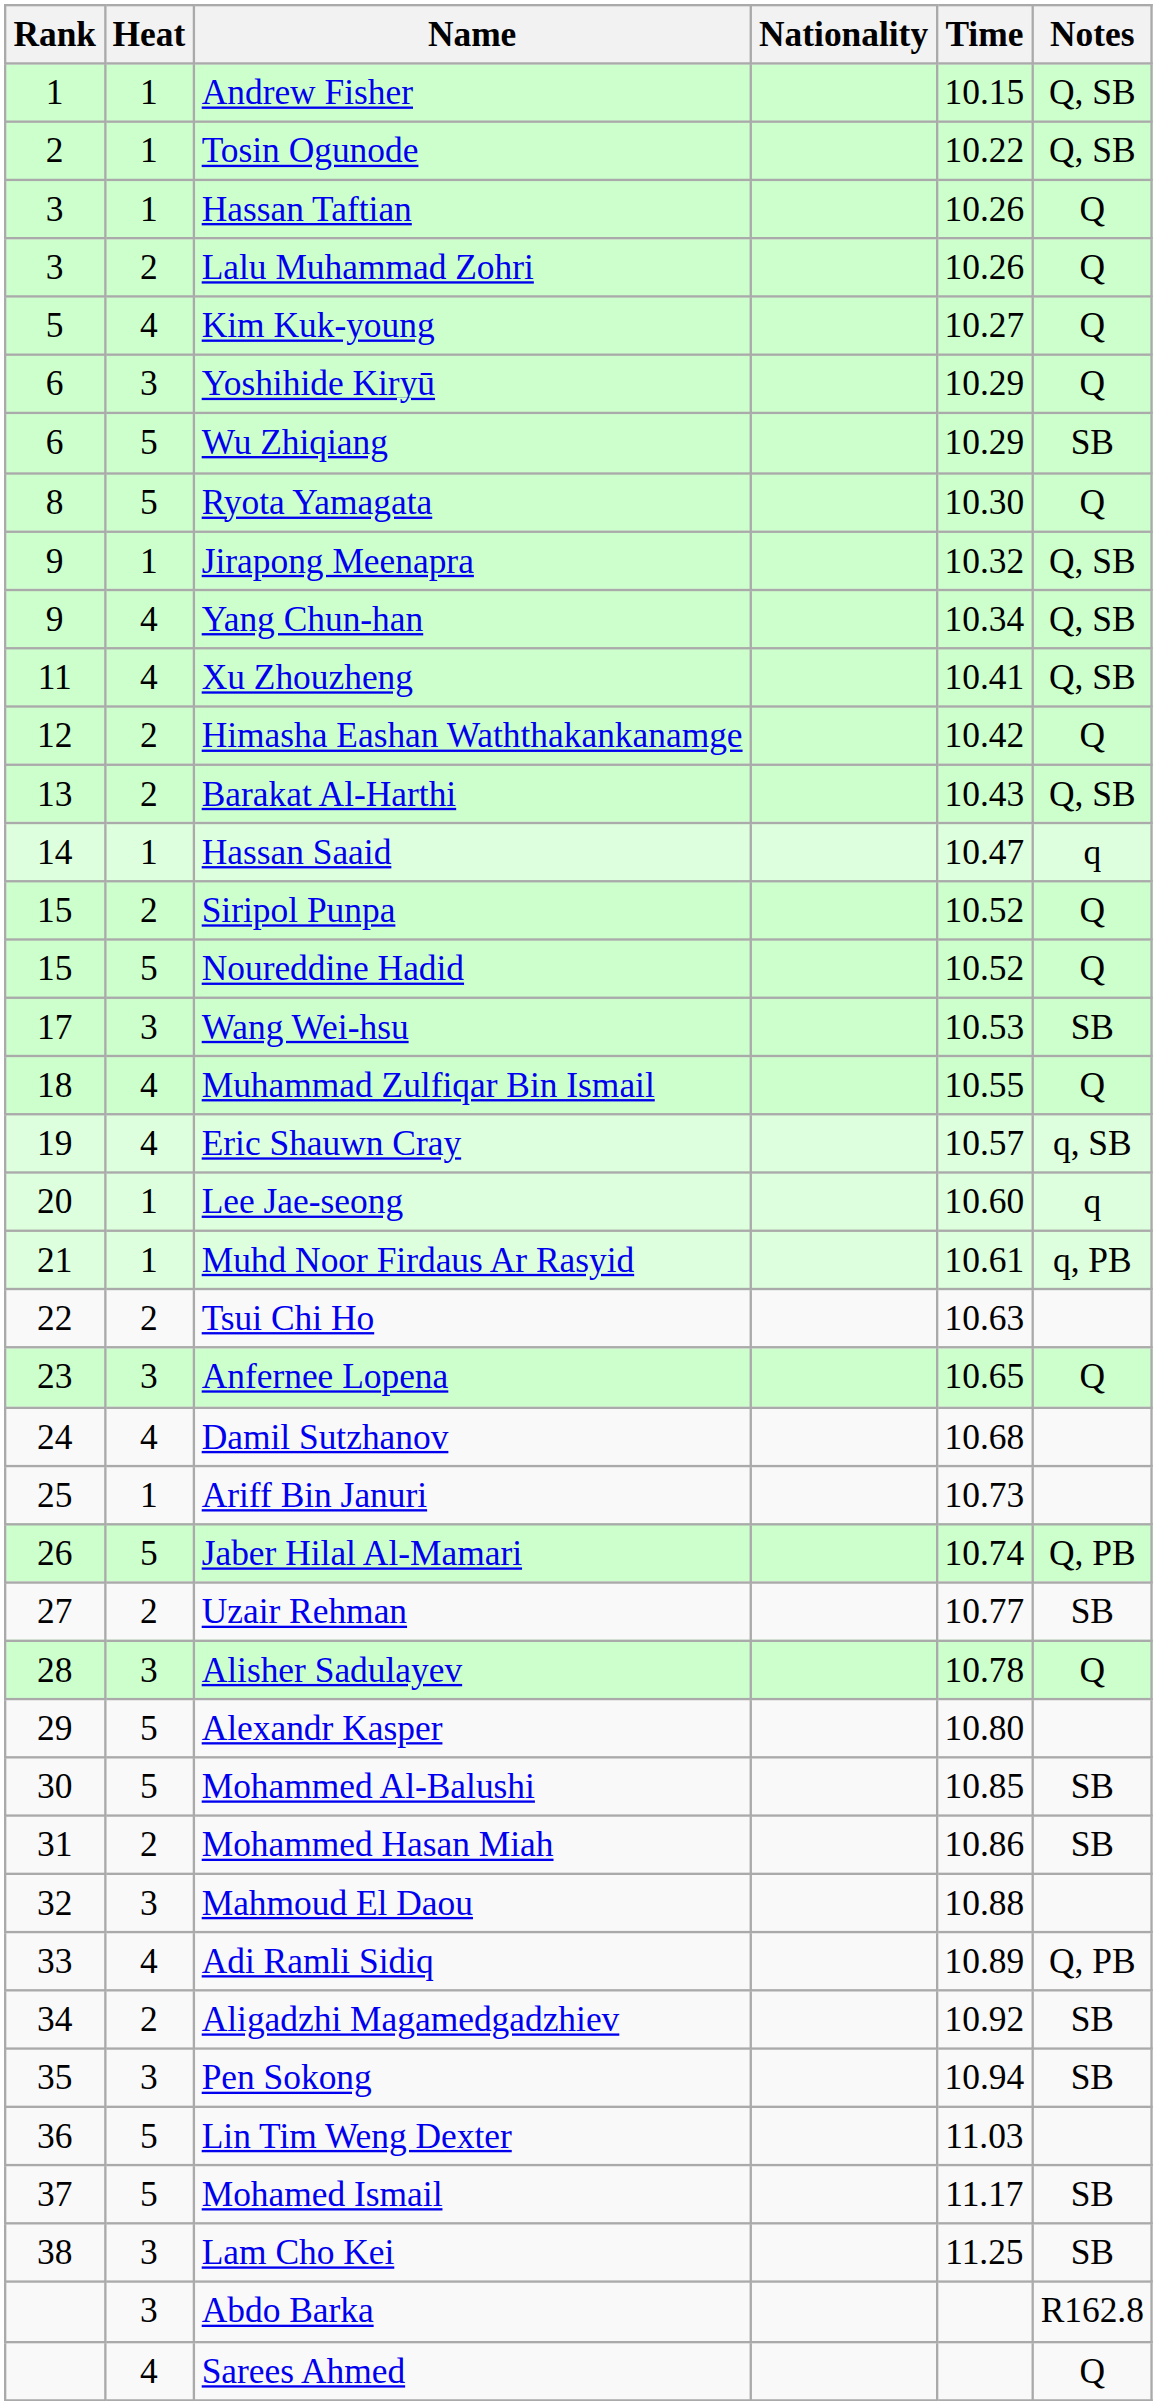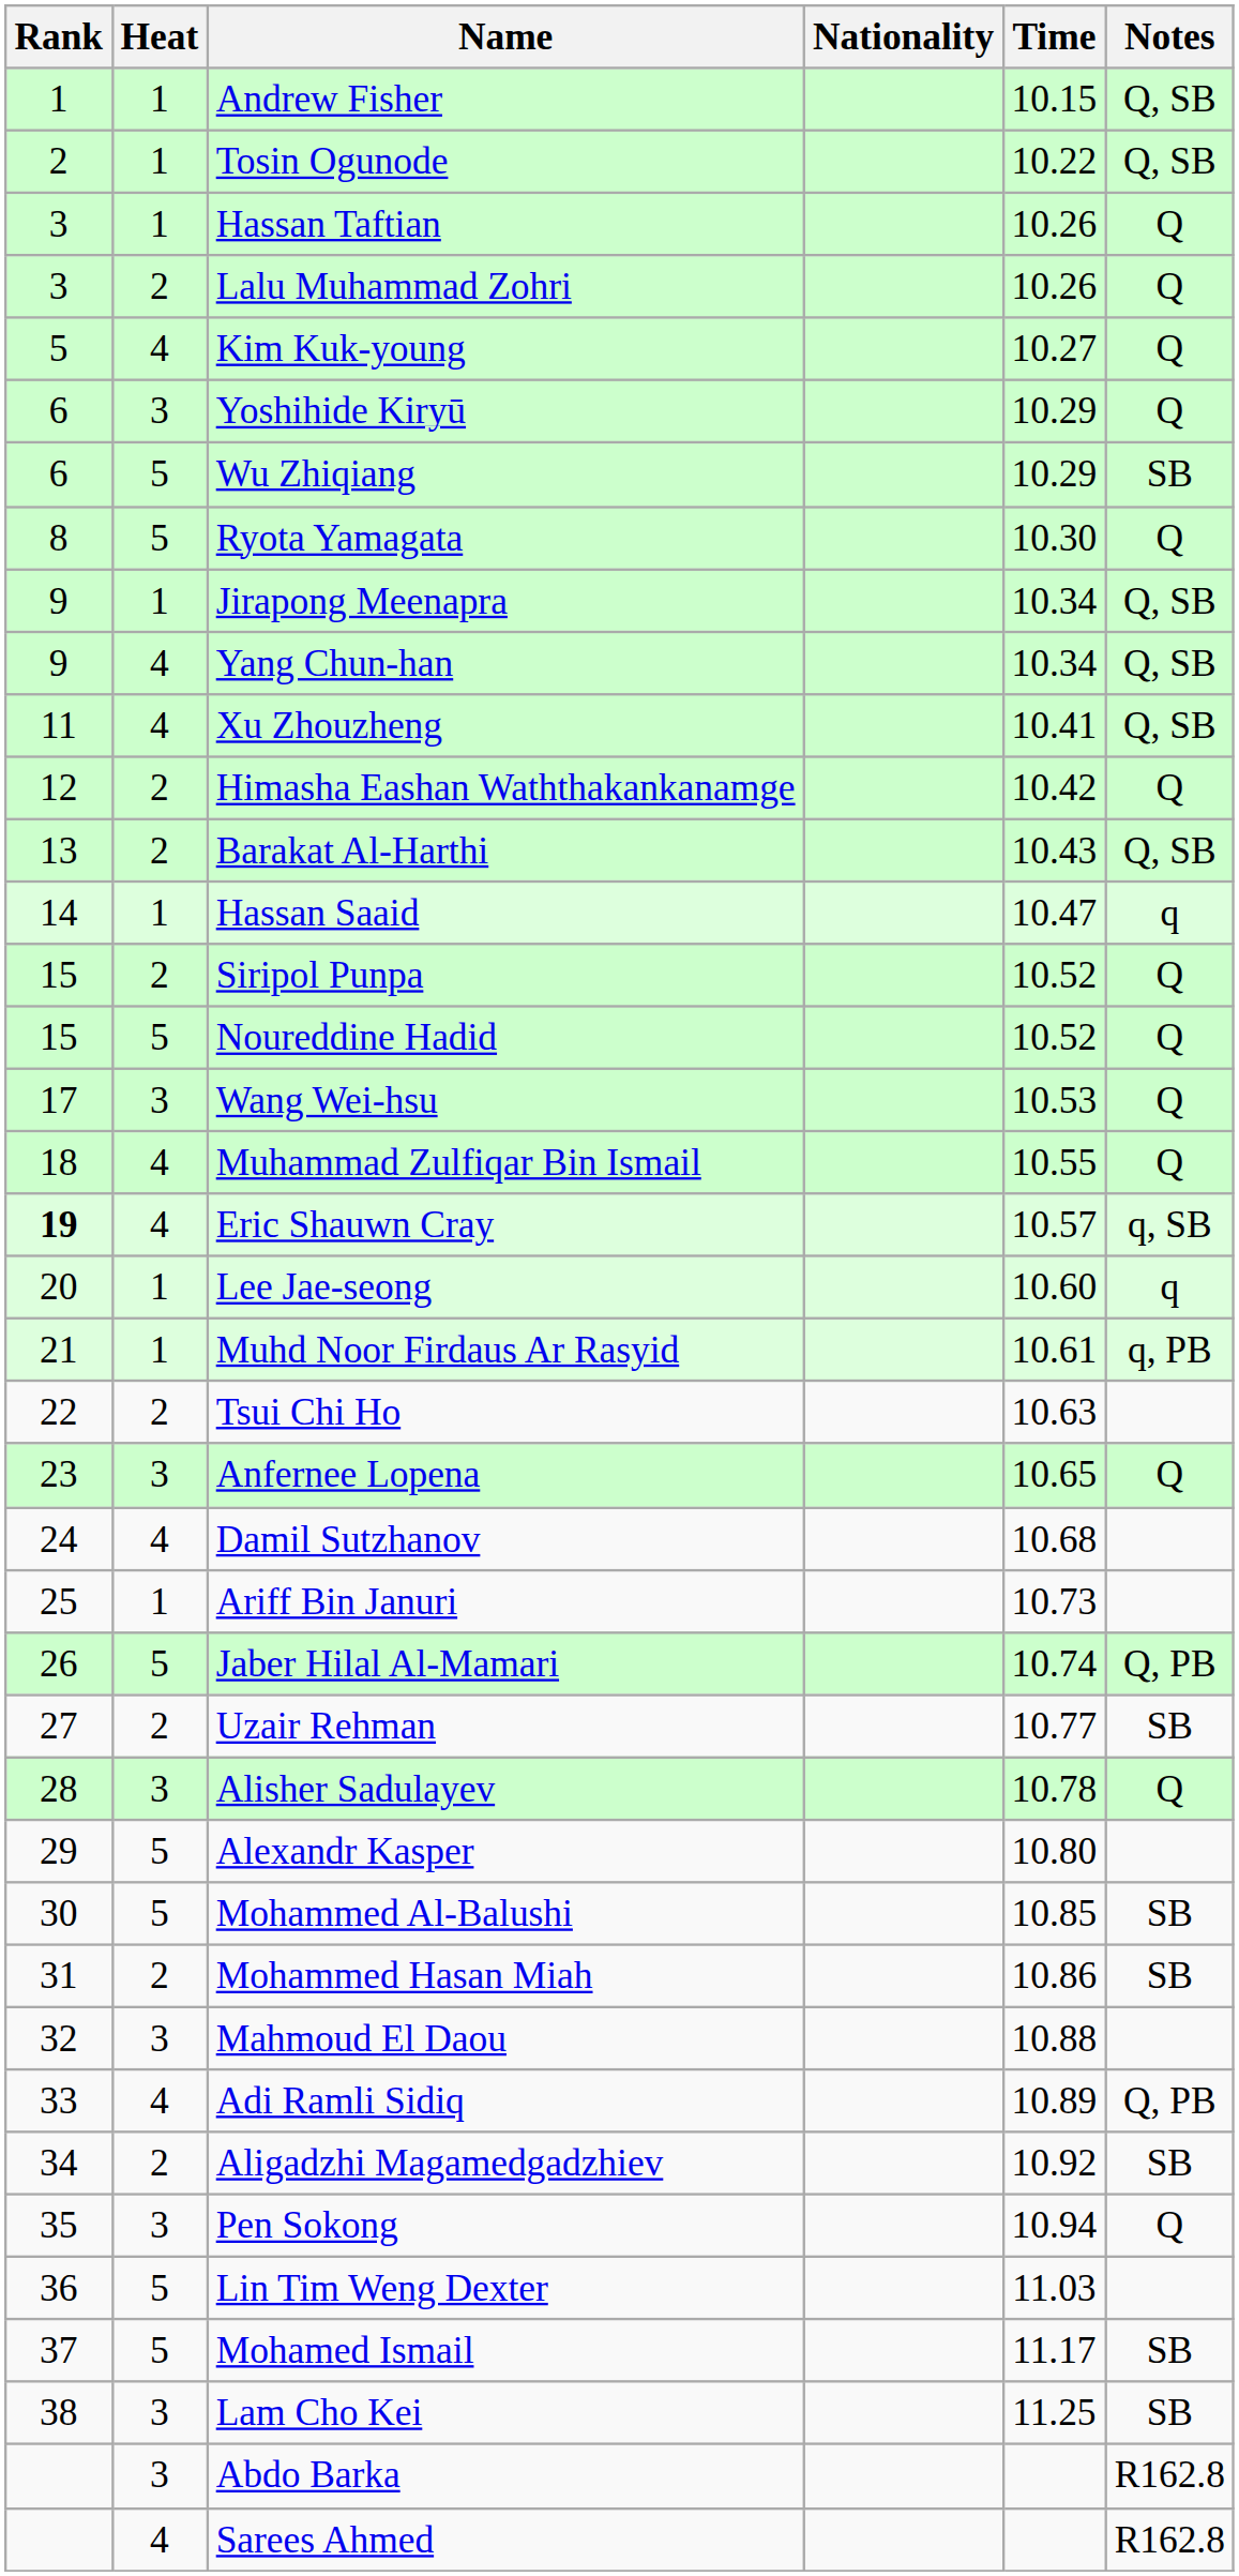 <table class="wikitable sortable" style="text-align:center; font-size:95%">
 <tr>
 <th>Rank</th>
 <th>Heat</th>
 <th>Name</th>
 <th>Nationality</th>
 <th>Time</th>
 <th>Notes</th>
 </tr>
 <tr bgcolor=ccffcc>
 <td>1</td>
 <td>1</td>
 <td align=left><a href='#'>Andrew Fisher</a></td>
 <td align=left></td>
 <td>10.15</td>
 <td>Q, SB</td>
 </tr>
 <tr bgcolor=ccffcc>
 <td>2</td>
 <td>1</td>
 <td align=left><a href='#'>Tosin Ogunode</a></td>
 <td align=left></td>
 <td>10.22</td>
 <td>Q, SB</td>
 </tr>
 <tr bgcolor=ccffcc>
 <td>3</td>
 <td>1</td>
 <td align=left><a href='#'>Hassan Taftian</a></td>
 <td align=left></td>
 <td>10.26</td>
 <td>Q</td>
 </tr>
 <tr bgcolor=ccffcc>
 <td>3</td>
 <td>2</td>
 <td align=left><a href='#'>Lalu Muhammad Zohri</a></td>
 <td align=left></td>
 <td>10.26</td>
 <td>Q</td>
 </tr>
 <tr bgcolor=ccffcc>
 <td>5</td>
 <td>4</td>
 <td align=left><a href='#'>Kim Kuk-young</a></td>
 <td align=left></td>
 <td>10.27</td>
 <td>Q</td>
 </tr>
 <tr bgcolor=ccffcc>
 <td>6</td>
 <td>3</td>
 <td align=left><a href='#'>Yoshihide Kiryū</a></td>
 <td align=left></td>
 <td>10.29</td>
 <td>Q</td>
 </tr>
 <tr bgcolor=ccffcc>
 <td>6</td>
 <td>5</td>
 <td align=left><a href='#'>Wu Zhiqiang</a></td>
 <td align=left></td>
 <td>10.29</td>
 <td>SB</td>
 </tr>
 <tr bgcolor=ccffcc>
 <td>8</td>
 <td>5</td>
 <td align=left><a href='#'>Ryota Yamagata</a></td>
 <td align=left></td>
 <td>10.30</td>
 <td>Q</td>
 </tr>
 <tr bgcolor=ccffcc>
 <td>9</td>
 <td>1</td>
 <td align=left><a href='#'>Jirapong Meenapra</a></td>
 <td align=left></td>
-<td>10.32</td>
+<td>10.34</td>
 <td>Q, SB</td>
 </tr>
 <tr bgcolor=ccffcc>
 <td>9</td>
 <td>4</td>
 <td align=left><a href='#'>Yang Chun-han</a></td>
 <td align=left></td>
 <td>10.34</td>
 <td>Q, SB</td>
 </tr>
 <tr bgcolor=ccffcc>
 <td>11</td>
 <td>4</td>
 <td align=left><a href='#'>Xu Zhouzheng</a></td>
 <td align=left></td>
 <td>10.41</td>
 <td>Q, SB</td>
 </tr>
 <tr bgcolor=ccffcc>
 <td>12</td>
 <td>2</td>
 <td align=left><a href='#'>Himasha Eashan Waththakankanamge</a></td>
 <td align=left></td>
 <td>10.42</td>
 <td>Q</td>
 </tr>
 <tr bgcolor=ccffcc>
 <td>13</td>
 <td>2</td>
 <td align=left><a href='#'>Barakat Al-Harthi</a></td>
 <td align=left></td>
 <td>10.43</td>
 <td>Q, SB</td>
 </tr>
 <tr bgcolor=ddffdd>
 <td>14</td>
 <td>1</td>
 <td align=left><a href='#'>Hassan Saaid</a></td>
 <td align=left></td>
 <td>10.47</td>
 <td>q</td>
 </tr>
 <tr bgcolor=ccffcc>
 <td>15</td>
 <td>2</td>
 <td align=left><a href='#'>Siripol Punpa</a></td>
 <td align=left></td>
 <td>10.52</td>
 <td>Q</td>
 </tr>
 <tr bgcolor=ccffcc>
 <td>15</td>
 <td>5</td>
 <td align=left><a href='#'>Noureddine Hadid</a></td>
 <td align=left></td>
 <td>10.52</td>
 <td>Q</td>
 </tr>
 <tr bgcolor=ccffcc>
 <td>17</td>
 <td>3</td>
 <td align=left><a href='#'>Wang Wei-hsu</a></td>
 <td align=left></td>
 <td>10.53</td>
-<td>SB</td>
+<td>Q</td>
 </tr>
 <tr bgcolor=ccffcc>
 <td>18</td>
 <td>4</td>
 <td align=left><a href='#'>Muhammad Zulfiqar Bin Ismail</a></td>
 <td align=left></td>
 <td>10.55</td>
 <td>Q</td>
 </tr>
 <tr bgcolor=ddffdd>
-<td>19</td>
+<td><strong>19</strong></td>
 <td>4</td>
 <td align=left><a href='#'>Eric Shauwn Cray</a></td>
 <td align=left></td>
 <td>10.57</td>
 <td>q, SB</td>
 </tr>
 <tr bgcolor=ddffdd>
 <td>20</td>
 <td>1</td>
 <td align=left><a href='#'>Lee Jae-seong</a></td>
 <td align=left></td>
 <td>10.60</td>
 <td>q</td>
 </tr>
 <tr bgcolor=ddffdd>
 <td>21</td>
 <td>1</td>
 <td align=left><a href='#'>Muhd Noor Firdaus Ar Rasyid</a></td>
 <td align=left></td>
 <td>10.61</td>
 <td>q, PB</td>
 </tr>
 <tr>
 <td>22</td>
 <td>2</td>
 <td align=left><a href='#'>Tsui Chi Ho</a></td>
 <td align=left></td>
 <td>10.63</td>
 <td></td>
 </tr>
 <tr bgcolor=ccffcc>
 <td>23</td>
 <td>3</td>
 <td align=left><a href='#'>Anfernee Lopena</a></td>
 <td align=left></td>
 <td>10.65</td>
 <td>Q</td>
 </tr>
 <tr>
 <td>24</td>
 <td>4</td>
 <td align=left><a href='#'>Damil Sutzhanov</a></td>
 <td align=left></td>
 <td>10.68</td>
 <td></td>
 </tr>
 <tr>
 <td>25</td>
 <td>1</td>
 <td align=left><a href='#'>Ariff Bin Januri</a></td>
 <td align=left></td>
 <td>10.73</td>
 <td></td>
 </tr>
 <tr bgcolor=ccffcc>
 <td>26</td>
 <td>5</td>
 <td align=left><a href='#'>Jaber Hilal Al-Mamari</a></td>
 <td align=left></td>
 <td>10.74</td>
 <td>Q, PB</td>
 </tr>
 <tr>
 <td>27</td>
 <td>2</td>
 <td align=left><a href='#'>Uzair Rehman</a></td>
 <td align=left></td>
 <td>10.77</td>
 <td>SB</td>
 </tr>
 <tr bgcolor=ccffcc>
 <td>28</td>
 <td>3</td>
 <td align=left><a href='#'>Alisher Sadulayev</a></td>
 <td align=left></td>
 <td>10.78</td>
 <td>Q</td>
 </tr>
 <tr>
 <td>29</td>
 <td>5</td>
 <td align=left><a href='#'>Alexandr Kasper</a></td>
 <td align=left></td>
 <td>10.80</td>
 <td></td>
 </tr>
 <tr>
 <td>30</td>
 <td>5</td>
 <td align=left><a href='#'>Mohammed Al-Balushi</a></td>
 <td align=left></td>
 <td>10.85</td>
 <td>SB</td>
 </tr>
 <tr>
 <td>31</td>
 <td>2</td>
 <td align=left><a href='#'>Mohammed Hasan Miah</a></td>
 <td align=left></td>
 <td>10.86</td>
 <td>SB</td>
 </tr>
 <tr>
 <td>32</td>
 <td>3</td>
 <td align=left><a href='#'>Mahmoud El Daou</a></td>
 <td align=left></td>
 <td>10.88</td>
 <td></td>
 </tr>
 <tr>
 <td>33</td>
 <td>4</td>
 <td align=left><a href='#'>Adi Ramli Sidiq</a></td>
 <td align=left></td>
 <td>10.89</td>
 <td>Q, PB</td>
 </tr>
 <tr>
 <td>34</td>
 <td>2</td>
 <td align=left><a href='#'>Aligadzhi Magamedgadzhiev</a></td>
 <td align=left></td>
 <td>10.92</td>
 <td>SB</td>
 </tr>
 <tr>
 <td>35</td>
 <td>3</td>
 <td align=left><a href='#'>Pen Sokong</a></td>
 <td align=left></td>
 <td>10.94</td>
-<td>SB</td>
+<td>Q</td>
 </tr>
 <tr>
 <td>36</td>
 <td>5</td>
 <td align=left><a href='#'>Lin Tim Weng Dexter</a></td>
 <td align=left></td>
 <td>11.03</td>
 <td></td>
 </tr>
 <tr>
 <td>37</td>
 <td>5</td>
 <td align=left><a href='#'>Mohamed Ismail</a></td>
 <td align=left></td>
 <td>11.17</td>
 <td>SB</td>
 </tr>
 <tr>
 <td>38</td>
 <td>3</td>
 <td align=left><a href='#'>Lam Cho Kei</a></td>
 <td align=left></td>
 <td>11.25</td>
 <td>SB</td>
 </tr>
 <tr>
 <td></td>
 <td>3</td>
 <td align=left><a href='#'>Abdo Barka</a></td>
 <td align=left></td>
 <td></td>
 <td>R162.8</td>
 </tr>
 <tr>
 <td></td>
 <td>4</td>
 <td align=left><a href='#'>Sarees Ahmed</a></td>
 <td align=left></td>
 <td></td>
-<td>Q</td>
+<td>R162.8</td>
 </tr>
 </table>
